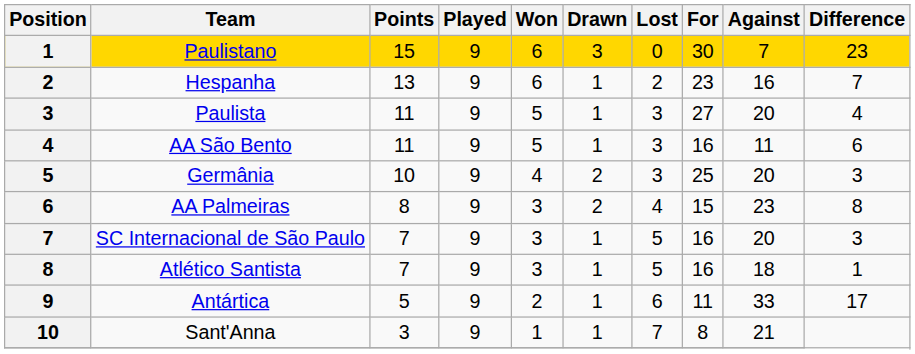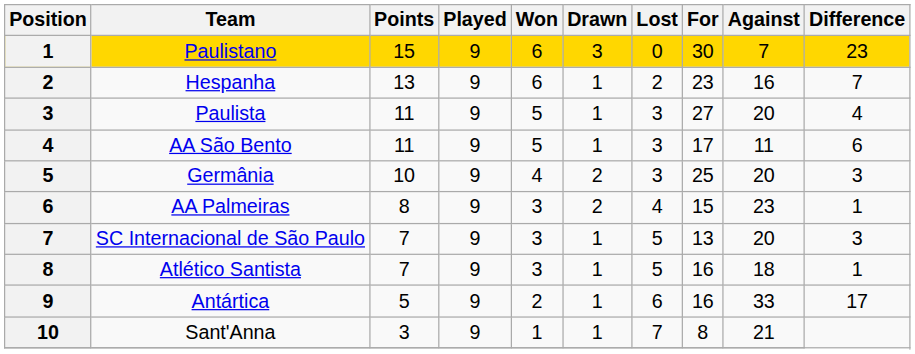 <table class="wikitable" style="text-align:center">
 <tr>
 <th>Position</th>
 <th>Team</th>
 <th>Points</th>
 <th>Played</th>
 <th>Won</th>
 <th>Drawn</th>
 <th>Lost</th>
 <th>For</th>
 <th>Against</th>
 <th>Difference</th>
 </tr>
 <tr style="background: gold;">
 <th>1</th>
 <td><a href='#'>Paulistano</a></td>
 <td>15</td>
 <td>9</td>
 <td>6</td>
 <td>3</td>
 <td>0</td>
 <td>30</td>
 <td>7</td>
 <td>23</td>
 </tr>
 <tr>
 <th>2</th>
 <td><a href='#'>Hespanha</a></td>
 <td>13</td>
 <td>9</td>
 <td>6</td>
 <td>1</td>
 <td>2</td>
 <td>23</td>
 <td>16</td>
 <td>7</td>
 </tr>
 <tr>
 <th>3</th>
 <td><a href='#'>Paulista</a></td>
 <td>11</td>
 <td>9</td>
 <td>5</td>
 <td>1</td>
 <td>3</td>
 <td>27</td>
 <td>20</td>
 <td>4</td>
 </tr>
 <tr>
 <th>4</th>
 <td><a href='#'>AA São Bento</a></td>
 <td>11</td>
 <td>9</td>
 <td>5</td>
 <td>1</td>
 <td>3</td>
-<td>16</td>
+<td>17</td>
 <td>11</td>
 <td>6</td>
 </tr>
 <tr>
 <th>5</th>
 <td><a href='#'>Germânia</a></td>
 <td>10</td>
 <td>9</td>
 <td>4</td>
 <td>2</td>
 <td>3</td>
 <td>25</td>
 <td>20</td>
 <td>3</td>
 </tr>
 <tr>
 <th>6</th>
 <td><a href='#'>AA Palmeiras</a></td>
 <td>8</td>
 <td>9</td>
 <td>3</td>
 <td>2</td>
 <td>4</td>
 <td>15</td>
 <td>23</td>
-<td>8</td>
+<td>1</td>
 </tr>
 <tr>
 <th>7</th>
 <td><a href='#'>SC Internacional de São Paulo</a></td>
 <td>7</td>
 <td>9</td>
 <td>3</td>
 <td>1</td>
 <td>5</td>
-<td>16</td>
+<td>13</td>
 <td>20</td>
 <td>3</td>
 </tr>
 <tr>
 <th>8</th>
 <td><a href='#'>Atlético Santista</a></td>
 <td>7</td>
 <td>9</td>
 <td>3</td>
 <td>1</td>
 <td>5</td>
 <td>16</td>
 <td>18</td>
 <td>1</td>
 </tr>
 <tr>
 <th>9</th>
 <td><a href='#'>Antártica</a></td>
 <td>5</td>
 <td>9</td>
 <td>2</td>
 <td>1</td>
 <td>6</td>
-<td>11</td>
+<td>16</td>
 <td>33</td>
 <td>17</td>
 </tr>
 <tr>
 <th>10</th>
 <td>Sant'Anna</td>
 <td>3</td>
 <td>9</td>
 <td>1</td>
 <td>1</td>
 <td>7</td>
 <td>8</td>
 <td>21</td>
 </tr>
 <tr 13>
 </tr>
 </table>
